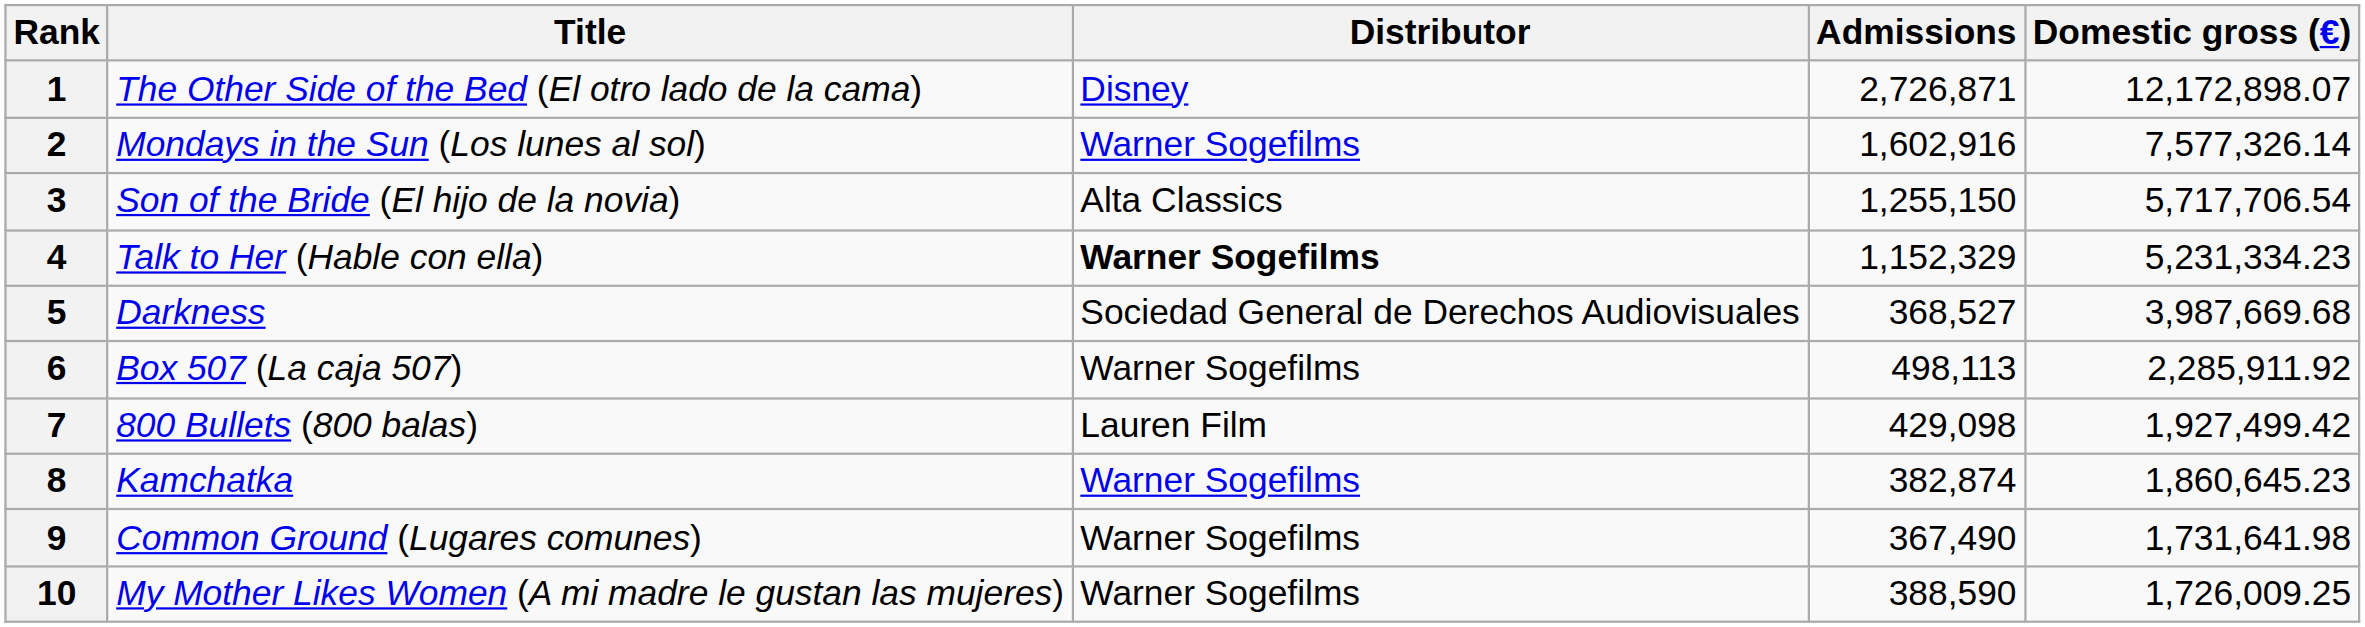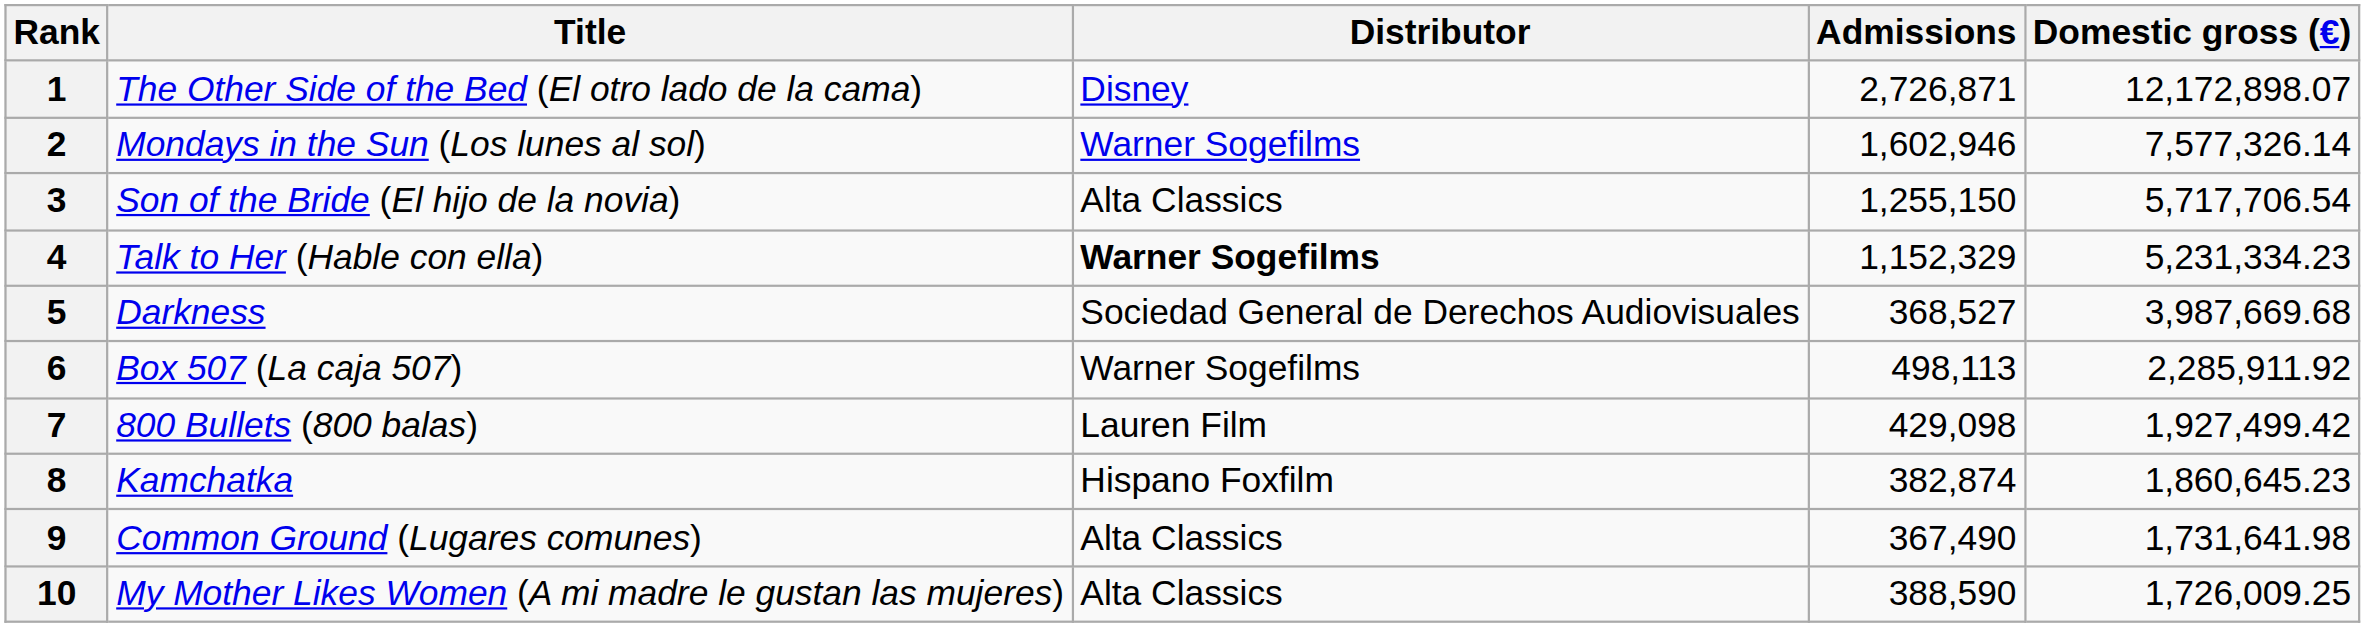 <table class="wikitable" style="margin:1em auto;">
 <tr>
 <th>Rank</th>
 <th>Title</th>
 <th>Distributor</th>
 <th>Admissions</th>
 <th>Domestic gross (<a href='#'>€</a>)</th>
 </tr>
 <tr>
 <th align = "center">1</th>
 <td><em><a href='#'>The Other Side of the Bed</a></em> (<em>El otro lado de la cama</em>)</td>
 <td><a href='#'>Disney</a></td>
 <td align = "right">2,726,871</td>
 <td align = "right">12,172,898.07</td>
 </tr>
 <tr>
 <th align = "center">2</th>
 <td><em><a href='#'>Mondays in the Sun</a></em> (<em>Los lunes al sol</em>)</td>
 <td><a href='#'>Warner Sogefilms</a></td>
-<td align = "right">1,602,916</td>
+<td align = "right">1,602,946</td>
 <td align = "right">7,577,326.14</td>
 </tr>
 <tr>
 <th align = "center">3</th>
 <td><em><a href='#'>Son of the Bride</a></em> (<em>El hijo de la novia</em>)</td>
 <td>Alta Classics</td>
 <td align = "right">1,255,150</td>
 <td align = "right">5,717,706.54</td>
 </tr>
 <tr>
 <th align = "center">4</th>
 <td><em><a href='#'>Talk to Her</a></em> (<em>Hable con ella</em>)</td>
 <td><strong>Warner Sogefilms</strong></td>
 <td align = "right">1,152,329</td>
 <td align = "right">5,231,334.23</td>
 </tr>
 <tr>
 <th align = "center">5</th>
 <td><em><a href='#'>Darkness</a></em></td>
 <td>Sociedad General de Derechos Audiovisuales</td>
 <td align = "right">368,527</td>
 <td align = "right">3,987,669.68</td>
 </tr>
 <tr>
 <th align = "center">6</th>
 <td><em><a href='#'>Box 507</a></em> (<em>La caja 507</em>)</td>
 <td>Warner Sogefilms</td>
 <td align = "right">498,113</td>
 <td align = "right">2,285,911.92</td>
 </tr>
 <tr>
 <th align = "center">7</th>
 <td><em><a href='#'>800 Bullets</a></em> (<em>800 balas</em>)</td>
 <td>Lauren Film</td>
 <td align = "right">429,098</td>
 <td align = "right">1,927,499.42</td>
 </tr>
 <tr>
 <th align = "center">8</th>
 <td><em><a href='#'>Kamchatka</a></em></td>
-<td><a href='#'>Warner Sogefilms</a></td>
+<td>Hispano Foxfilm</td>
 <td align = "right">382,874</td>
 <td align = "right">1,860,645.23</td>
 </tr>
 <tr>
 <th align = "center">9</th>
 <td><em><a href='#'>Common Ground</a></em> (<em>Lugares comunes</em>)</td>
-<td>Warner Sogefilms</td>
+<td>Alta Classics</td>
 <td align = "right">367,490</td>
 <td align = "right">1,731,641.98</td>
 </tr>
 <tr>
 <th align = "center">10</th>
 <td><em><a href='#'>My Mother Likes Women</a></em> (<em>A mi madre le gustan las mujeres</em>)</td>
-<td>Warner Sogefilms</td>
+<td>Alta Classics</td>
 <td align = "right">388,590</td>
 <td align = "right">1,726,009.25</td>
 </tr>
 </table>
